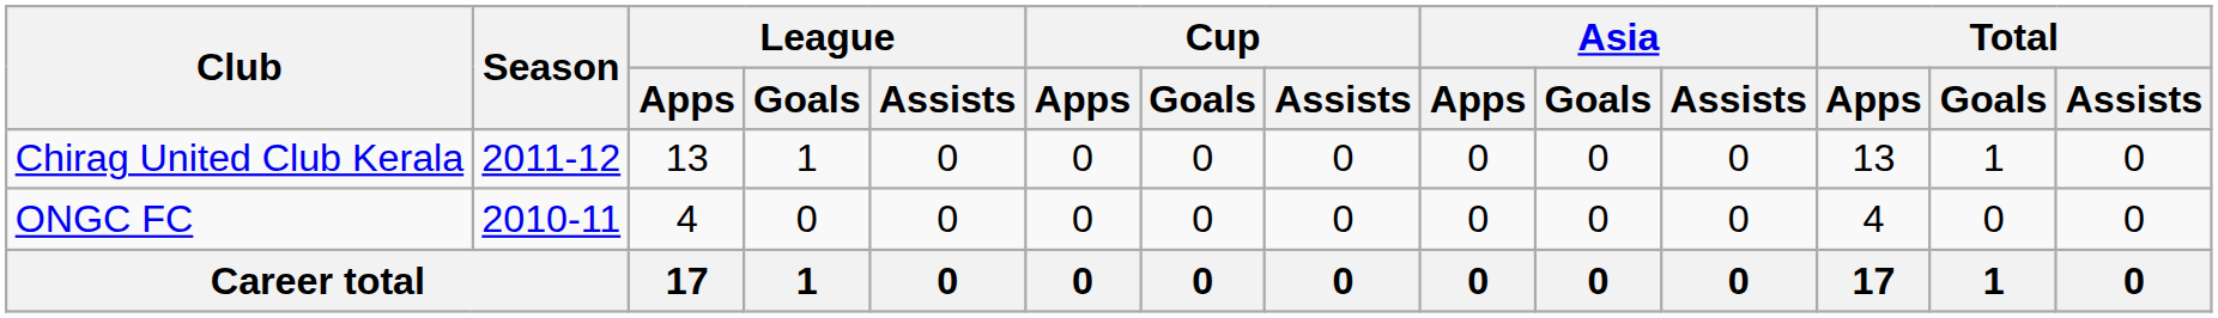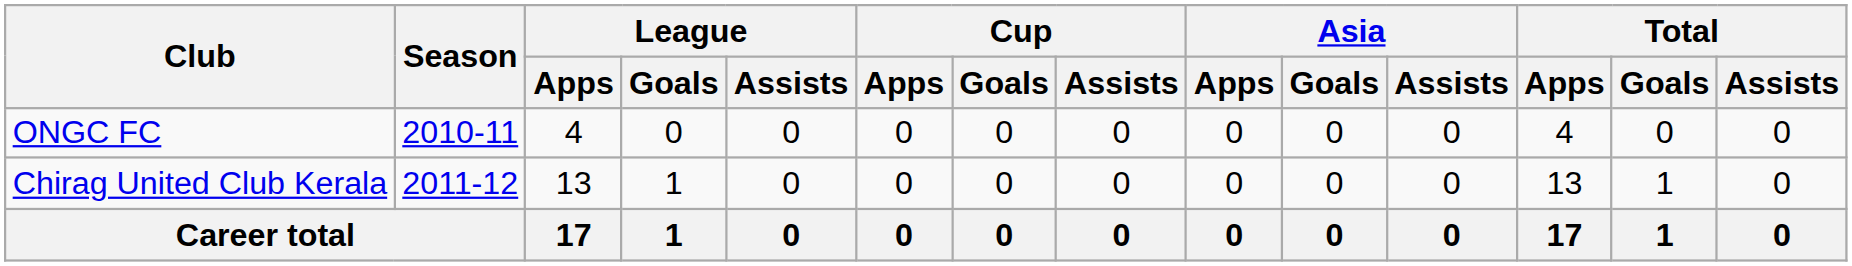 <table class="wikitable" style="font-size:90%; text-align: center;">
 <tr>
 <th rowspan="2">Club</th>
 <th rowspan="2">Season</th>
 <th colspan="3">League</th>
 <th colspan="3">Cup</th>
 <th colspan="3"><a href='#'>Asia</a></th>
 <th colspan="3">Total</th>
 </tr>
 <tr>
 <th>Apps</th>
 <th>Goals</th>
 <th>Assists</th>
 <th>Apps</th>
 <th>Goals</th>
 <th>Assists</th>
 <th>Apps</th>
 <th>Goals</th>
 <th>Assists</th>
 <th>Apps</th>
 <th>Goals</th>
 <th>Assists</th>
 </tr>
 <tr>
+<td style="text-align:left; vertical-align:top;"><a href='#'>ONGC FC</a></td>
+<td><a href='#'>2010-11</a></td>
+<td>4</td>
+<td>0</td>
+<td>0</td>
+<td>0</td>
+<td>0</td>
+<td>0</td>
+<td>0</td>
+<td>0</td>
+<td>0</td>
+<td>4</td>
+<td>0</td>
+<td>0</td>
+</tr>
+<tr>
 <td style="text-align:left; vertical-align:top;"><a href='#'>Chirag United Club Kerala</a></td>
 <td><a href='#'>2011-12</a></td>
 <td>13</td>
 <td>1</td>
 <td>0</td>
 <td>0</td>
 <td>0</td>
 <td>0</td>
 <td>0</td>
 <td>0</td>
 <td>0</td>
 <td>13</td>
 <td>1</td>
-<td>0</td>
-</tr>
-<tr>
-<td style="text-align:left; vertical-align:top;"><a href='#'>ONGC FC</a></td>
-<td><a href='#'>2010-11</a></td>
-<td>4</td>
-<td>0</td>
-<td>0</td>
-<td>0</td>
-<td>0</td>
-<td>0</td>
-<td>0</td>
-<td>0</td>
-<td>0</td>
-<td>4</td>
-<td>0</td>
 <td>0</td>
 </tr>
 <tr>
 <th colspan="2">Career total</th>
 <th>17</th>
 <th>1</th>
 <th>0</th>
 <th>0</th>
 <th>0</th>
 <th>0</th>
 <th>0</th>
 <th>0</th>
 <th>0</th>
 <th>17</th>
 <th>1</th>
 <th>0</th>
 </tr>
 </table>
